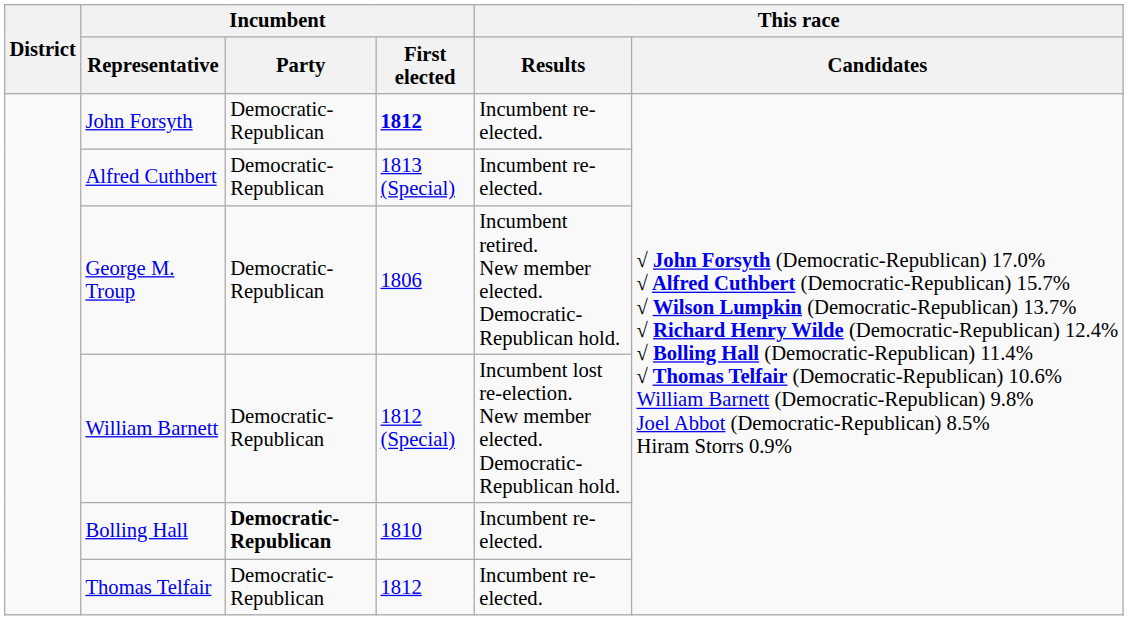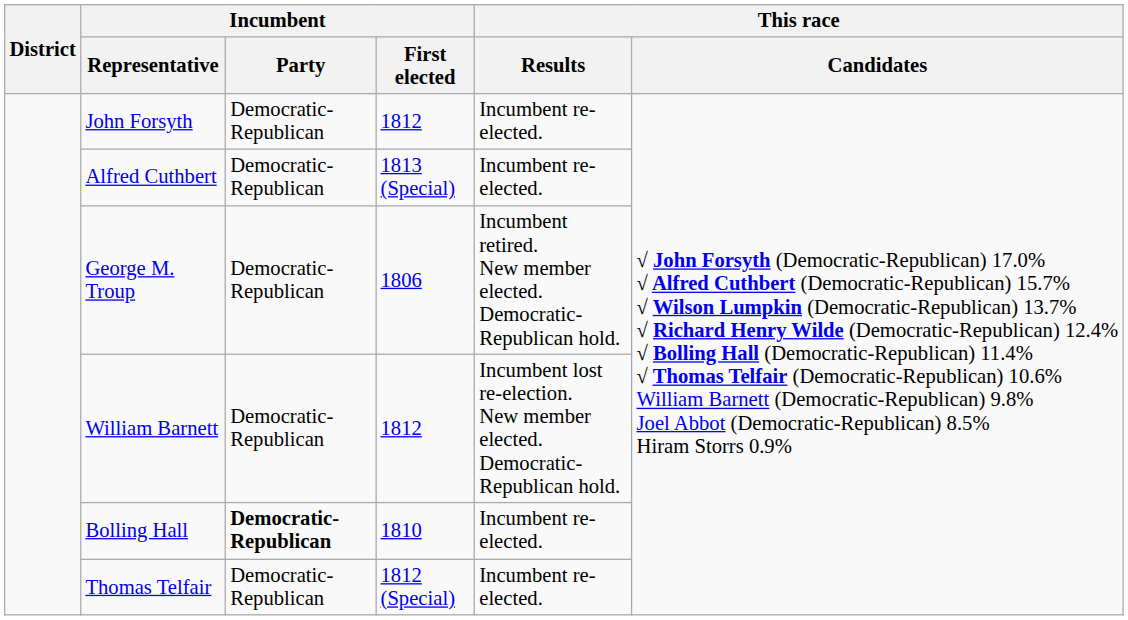 <table class=wikitable>
 <tr>
 <th rowspan=2>District</th>
 <th colspan=3>Incumbent</th>
 <th colspan=2>This race</th>
 </tr>
 <tr>
 <th>Representative</th>
 <th>Party</th>
 <th>First elected</th>
 <th>Results</th>
 <th>Candidates</th>
 </tr>
 <tr>
 <td rowspan=6><br></td>
 <td><a href='#'>John Forsyth</a></td>
 <td>Democratic-Republican</td>
-<td><strong><a href='#'>1812</a></strong></td>
+<td><a href='#'>1812</a></td>
 <td>Incumbent re-elected.</td>
 <td rowspan=6 nowrap><strong>√ <a href='#'>John Forsyth</a></strong> (Democratic-Republican) 17.0%<br><strong>√ <a href='#'>Alfred Cuthbert</a></strong> (Democratic-Republican) 15.7%<br><strong>√ <a href='#'>Wilson Lumpkin</a></strong> (Democratic-Republican) 13.7%<br><strong>√ <a href='#'>Richard Henry Wilde</a></strong> (Democratic-Republican) 12.4%<br><strong>√ <a href='#'>Bolling Hall</a></strong> (Democratic-Republican) 11.4%<br><strong>√ <a href='#'>Thomas Telfair</a></strong> (Democratic-Republican) 10.6%<br><a href='#'>William Barnett</a> (Democratic-Republican) 9.8%<br><a href='#'>Joel Abbot</a> (Democratic-Republican) 8.5%<br>Hiram Storrs 0.9%</td>
 </tr>
 <tr>
 <td><a href='#'>Alfred Cuthbert</a></td>
 <td>Democratic-Republican</td>
 <td><a href='#'>1813 (Special)</a></td>
 <td>Incumbent re-elected.</td>
 </tr>
 <tr>
 <td><a href='#'>George M. Troup</a></td>
 <td>Democratic-Republican</td>
 <td><a href='#'>1806</a></td>
 <td>Incumbent retired.<br>New member elected.<br>Democratic-Republican hold.</td>
 </tr>
 <tr>
 <td><a href='#'>William Barnett</a></td>
 <td>Democratic-Republican</td>
-<td><a href='#'>1812 (Special)</a></td>
+<td><a href='#'>1812</a></td>
 <td>Incumbent lost re-election.<br>New member elected.<br>Democratic-Republican hold.</td>
 </tr>
 <tr>
 <td><a href='#'>Bolling Hall</a></td>
 <td><strong>Democratic-Republican</strong></td>
 <td><a href='#'>1810</a></td>
 <td>Incumbent re-elected.</td>
 </tr>
 <tr>
 <td><a href='#'>Thomas Telfair</a></td>
 <td>Democratic-Republican</td>
-<td><a href='#'>1812</a></td>
+<td><a href='#'>1812 (Special)</a></td>
 <td>Incumbent re-elected.</td>
 </tr>
 </table>
